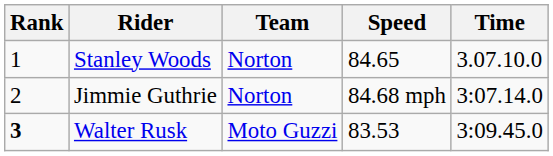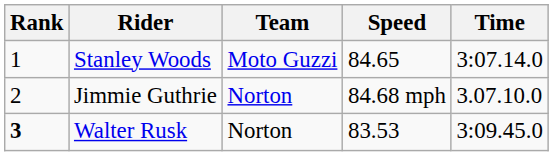 <table class="wikitable">
 <tr style="background:#efefef;">
 <th>Rank</th>
 <th>Rider</th>
 <th>Team</th>
 <th>Speed</th>
 <th>Time</th>
 </tr>
 <tr>
 <td>1</td>
 <td> <a href='#'>Stanley Woods</a></td>
-<td><a href='#'>Norton</a></td>
+<td><a href='#'>Moto Guzzi</a></td>
 <td>84.65</td>
-<td>3.07.10.0</td>
+<td>3:07.14.0</td>
 </tr>
 <tr>
 <td>2</td>
 <td> Jimmie Guthrie</td>
 <td><a href='#'>Norton</a></td>
 <td>84.68 mph</td>
-<td>3:07.14.0</td>
+<td>3.07.10.0</td>
 </tr>
 <tr>
 <td><strong>3</strong></td>
 <td> <a href='#'>Walter Rusk</a></td>
-<td><a href='#'>Moto Guzzi</a></td>
+<td>Norton</td>
 <td>83.53</td>
 <td>3:09.45.0</td>
 </tr>
 </table>
